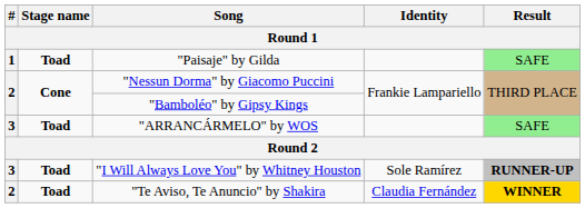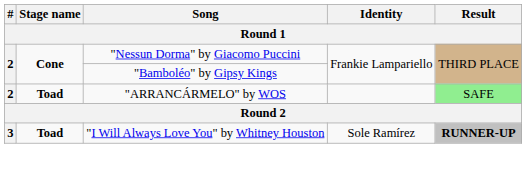 <table class="wikitable plainrowheaders" style="text-align: center;">
 <tr>
 <th>#</th>
 <th>Stage name</th>
 <th>Song</th>
 <th>Identity</th>
 <th>Result</th>
 </tr>
 <tr>
 <th colspan=5>Round 1</th>
 </tr>
 <tr>
-<th><strong>1</strong></th>
-<td><strong>Toad</strong></td>
-<td>"Paisaje" by Gilda</td>
-<td></td>
-<td bgcolor="lightgreen">SAFE</td>
-</tr>
-<tr>
 <th rowspan="2">2</th>
 <td rowspan="2"><strong>Cone</strong></td>
 <td>"<a href='#'>Nessun Dorma</a>" by <a href='#'>Giacomo Puccini</a></td>
 <td rowspan="2">Frankie Lampariello</td>
 <td rowspan="2" bgcolor="tan">THIRD PLACE</td>
 </tr>
 <tr>
 <td>"<a href='#'>Bamboléo</a>" by <a href='#'>Gipsy Kings</a></td>
 </tr>
 <tr>
-<th><strong>3</strong></th>
+<th><strong>2</strong></th>
 <td><strong>Toad</strong></td>
 <td>"ARRANCÁRMELO" by <a href='#'>WOS</a></td>
 <td></td>
 <td bgcolor="lightgreen">SAFE</td>
 </tr>
 <tr>
 <th colspan=5>Round 2</th>
 </tr>
 <tr>
 <th><strong>3</strong></th>
 <td><strong>Toad</strong></td>
 <td>"<a href='#'>I Will Always Love You</a>" by <a href='#'>Whitney Houston</a></td>
 <td>Sole Ramírez</td>
 <td bgcolor="silver"><strong>RUNNER-UP</strong></td>
 </tr>
-<tr>
-<th>2</th>
-<td><strong>Toad</strong></td>
-<td>"Te Aviso, Te Anuncio" by <a href='#'>Shakira</a></td>
-<td><a href='#'>Claudia Fernández</a></td>
-<td bgcolor="gold"><strong>WINNER</strong></td>
-</tr>
 </table>
